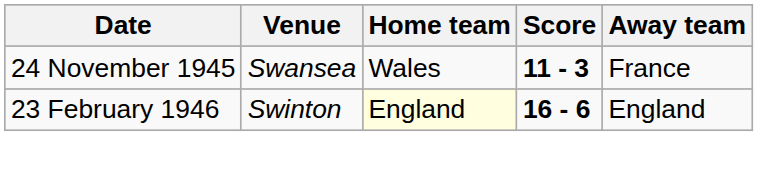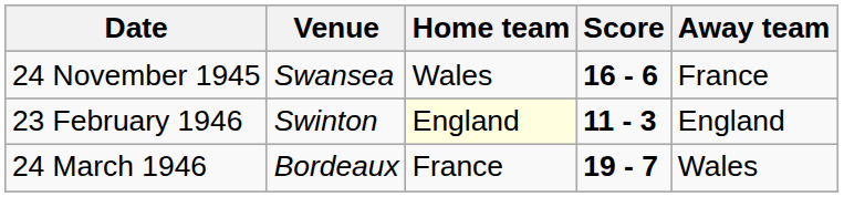 <table class="wikitable">
 <tr>
 <th>Date</th>
 <th>Venue</th>
 <th>Home team</th>
 <th>Score</th>
 <th>Away team</th>
 </tr>
 <tr>
 <td>24 November 1945</td>
 <td><em>Swansea</em></td>
 <td>Wales</td>
-<td><strong>11 - 3</strong></td>
+<td><strong>16 - 6</strong></td>
 <td>France</td>
 </tr>
 <tr>
 <td>23 February 1946</td>
 <td><em>Swinton</em></td>
 <td style="background: lightyellow;">England</td>
-<td><strong>16 - 6</strong></td>
+<td><strong>11 - 3</strong></td>
 <td>England</td>
 </tr>
+<tr>
+<td>24 March 1946</td>
+<td><em>Bordeaux</em></td>
+<td>France</td>
+<td><strong>19 - 7</strong></td>
+<td>Wales</td>
+</tr>
 </table>
